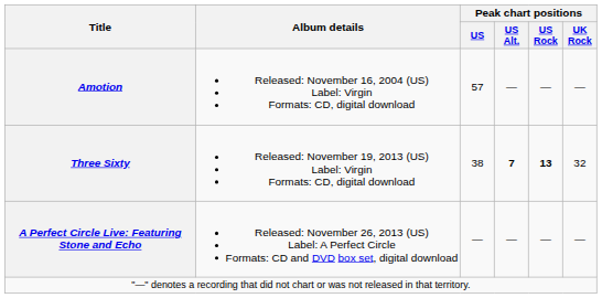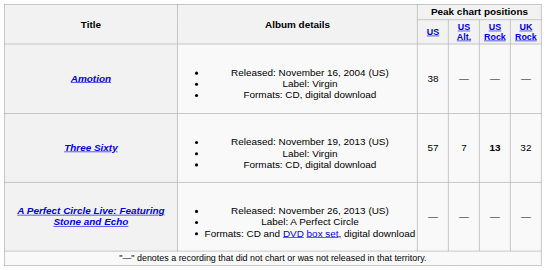 <table class="wikitable plainrowheaders" style="text-align:center;">
 <tr>
 <th scope="col" rowspan="2" style="width:17em;">Title</th>
 <th scope="col" rowspan="2">Album details</th>
 <th scope="col" colspan="4">Peak chart positions</th>
 </tr>
 <tr>
 <th scope="col" style="width:3em;font-size:90%;"><a href='#'>US</a><br></th>
 <th scope="col" style="width:3em;font-size:90%;"><a href='#'>US<br>Alt.</a><br></th>
 <th scope="col" style="width:3em;font-size:90%;"><a href='#'>US<br>Rock</a><br></th>
 <th scope="col" style="width:3em;font-size:90%;"><a href='#'>UK<br>Rock</a><br></th>
 </tr>
 <tr>
 <th scope="row"><em><a href='#'>Amotion</a></em></th>
 <td><br><ul><li>Released: November 16, 2004 <span>(US)</span></li><li>Label: Virgin</li><li>Formats: CD, digital download</li></ul></td>
-<td>57</td>
+<td>38</td>
 <td>—</td>
 <td>—</td>
 <td>—</td>
 </tr>
 <tr>
 <th scope="row"><em><a href='#'>Three Sixty</a></em></th>
 <td><br><ul><li>Released: November 19, 2013 <span>(US)</span></li><li>Label: Virgin</li><li>Formats: CD, digital download</li></ul></td>
-<td>38</td>
-<td><strong>7</strong></td>
+<td>57</td>
+<td>7</td>
 <td><strong>13</strong></td>
 <td>32</td>
 </tr>
 <tr>
 <th scope="row"><em><a href='#'>A Perfect Circle Live: Featuring Stone and Echo</a></em></th>
 <td><br><ul><li>Released: November 26, 2013 <span>(US)</span></li><li>Label: A Perfect Circle</li><li>Formats: CD and <a href='#'>DVD</a> <a href='#'>box set</a>, digital download</li></ul></td>
 <td>—</td>
 <td>—</td>
 <td>—</td>
 <td>—</td>
 </tr>
 <tr>
 <td colspan="7" style="font-size:90%">"—" denotes a recording that did not chart or was not released in that territory.</td>
 </tr>
 </table>
